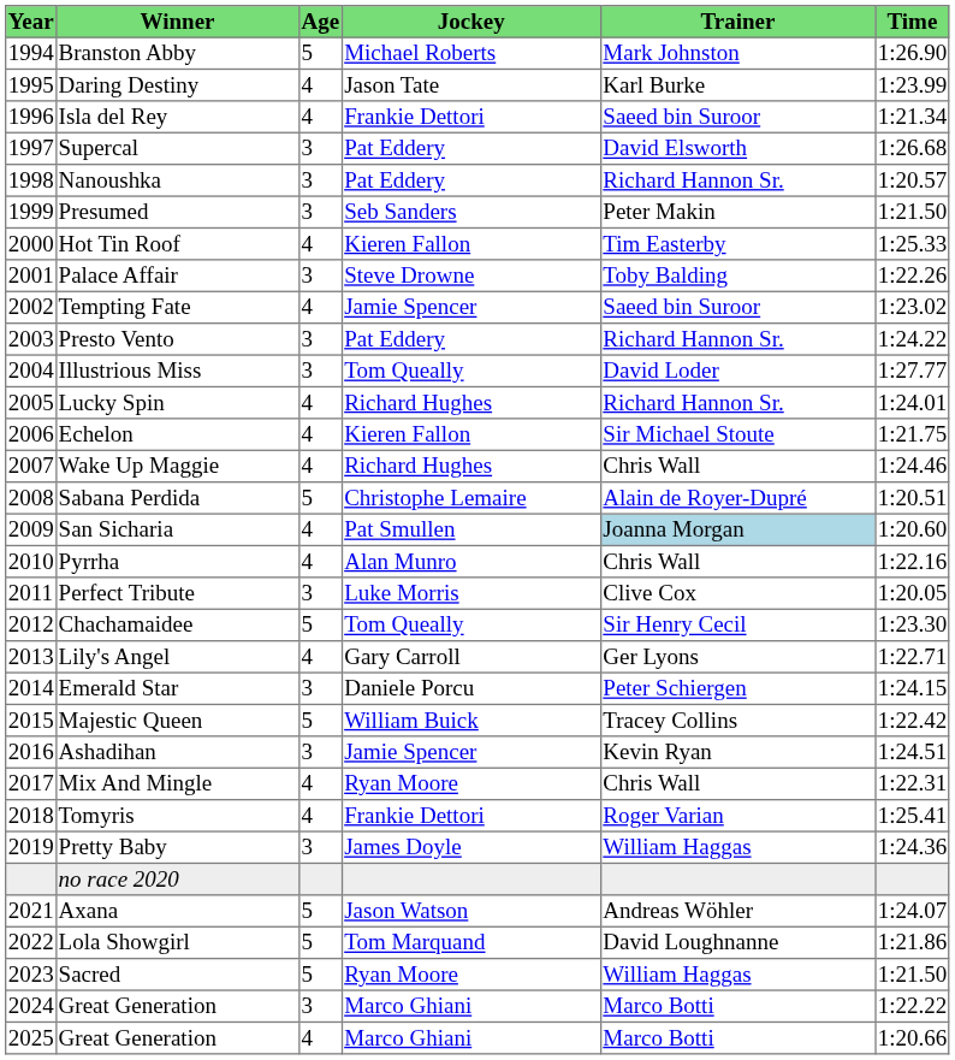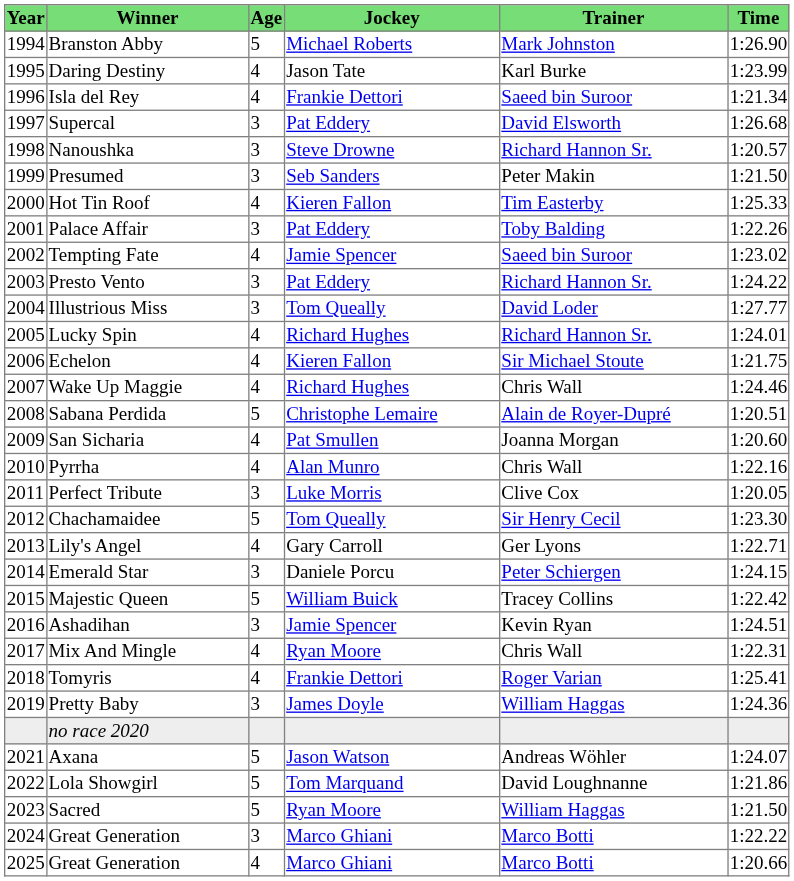 <table class = "sortable" | border="1" style="border-collapse: collapse; font-size:90%">
 <tr bgcolor="#77dd77" align="center">
 <th>Year</th>
 <th>Winner</th>
 <th>Age</th>
 <th>Jockey</th>
 <th>Trainer</th>
 <th>Time</th>
 </tr>
 <tr>
 <td>1994</td>
 <td width=150px>Branston Abby</td>
 <td>5</td>
 <td width=160px><a href='#'>Michael Roberts</a></td>
 <td width=170px><a href='#'>Mark Johnston</a></td>
 <td>1:26.90</td>
 </tr>
 <tr>
 <td>1995</td>
 <td>Daring Destiny</td>
 <td>4</td>
 <td>Jason Tate</td>
 <td>Karl Burke</td>
 <td>1:23.99</td>
 </tr>
 <tr>
 <td>1996</td>
 <td>Isla del Rey</td>
 <td>4</td>
 <td><a href='#'>Frankie Dettori</a></td>
 <td><a href='#'>Saeed bin Suroor</a></td>
 <td>1:21.34</td>
 </tr>
 <tr>
 <td>1997</td>
 <td>Supercal</td>
 <td>3</td>
 <td><a href='#'>Pat Eddery</a></td>
 <td><a href='#'>David Elsworth</a></td>
 <td>1:26.68</td>
 </tr>
 <tr>
 <td>1998</td>
 <td>Nanoushka</td>
 <td>3</td>
-<td><a href='#'>Pat Eddery</a></td>
+<td><a href='#'>Steve Drowne</a></td>
 <td><a href='#'>Richard Hannon Sr.</a></td>
 <td>1:20.57</td>
 </tr>
 <tr>
 <td>1999</td>
 <td>Presumed</td>
 <td>3</td>
 <td><a href='#'>Seb Sanders</a></td>
 <td>Peter Makin</td>
 <td>1:21.50</td>
 </tr>
 <tr>
 <td>2000</td>
 <td>Hot Tin Roof</td>
 <td>4</td>
 <td><a href='#'>Kieren Fallon</a></td>
 <td><a href='#'>Tim Easterby</a></td>
 <td>1:25.33</td>
 </tr>
 <tr>
 <td>2001</td>
 <td>Palace Affair</td>
 <td>3</td>
-<td><a href='#'>Steve Drowne</a></td>
+<td><a href='#'>Pat Eddery</a></td>
 <td><a href='#'>Toby Balding</a></td>
 <td>1:22.26</td>
 </tr>
 <tr>
 <td>2002</td>
 <td>Tempting Fate</td>
 <td>4</td>
 <td><a href='#'>Jamie Spencer</a></td>
 <td><a href='#'>Saeed bin Suroor</a></td>
 <td>1:23.02</td>
 </tr>
 <tr>
 <td>2003</td>
 <td>Presto Vento</td>
 <td>3</td>
 <td><a href='#'>Pat Eddery</a></td>
 <td><a href='#'>Richard Hannon Sr.</a></td>
 <td>1:24.22</td>
 </tr>
 <tr>
 <td>2004</td>
 <td>Illustrious Miss</td>
 <td>3</td>
 <td><a href='#'>Tom Queally</a></td>
 <td><a href='#'>David Loder</a></td>
 <td>1:27.77</td>
 </tr>
 <tr>
 <td>2005</td>
 <td>Lucky Spin</td>
 <td>4</td>
 <td><a href='#'>Richard Hughes</a></td>
 <td><a href='#'>Richard Hannon Sr.</a></td>
 <td>1:24.01</td>
 </tr>
 <tr>
 <td>2006</td>
 <td>Echelon</td>
 <td>4</td>
 <td><a href='#'>Kieren Fallon</a></td>
 <td><a href='#'>Sir Michael Stoute</a></td>
 <td>1:21.75</td>
 </tr>
 <tr>
 <td>2007</td>
 <td>Wake Up Maggie</td>
 <td>4</td>
 <td><a href='#'>Richard Hughes</a></td>
 <td>Chris Wall</td>
 <td>1:24.46</td>
 </tr>
 <tr>
 <td>2008</td>
 <td>Sabana Perdida</td>
 <td>5</td>
 <td><a href='#'>Christophe Lemaire</a></td>
 <td><a href='#'>Alain de Royer-Dupré</a></td>
 <td>1:20.51</td>
 </tr>
 <tr>
 <td>2009</td>
 <td>San Sicharia</td>
 <td>4</td>
 <td><a href='#'>Pat Smullen</a></td>
-<td style="background: lightblue;">Joanna Morgan</td>
+<td>Joanna Morgan</td>
 <td>1:20.60</td>
 </tr>
 <tr>
 <td>2010</td>
 <td>Pyrrha</td>
 <td>4</td>
 <td><a href='#'>Alan Munro</a></td>
 <td>Chris Wall</td>
 <td>1:22.16</td>
 </tr>
 <tr>
 <td>2011</td>
 <td>Perfect Tribute</td>
 <td>3</td>
 <td><a href='#'>Luke Morris</a></td>
 <td>Clive Cox</td>
 <td>1:20.05</td>
 </tr>
 <tr>
 <td>2012</td>
 <td>Chachamaidee </td>
 <td>5</td>
 <td><a href='#'>Tom Queally</a></td>
 <td><a href='#'>Sir Henry Cecil</a></td>
 <td>1:23.30</td>
 </tr>
 <tr>
 <td>2013</td>
 <td>Lily's Angel</td>
 <td>4</td>
 <td>Gary Carroll</td>
 <td>Ger Lyons</td>
 <td>1:22.71</td>
 </tr>
 <tr>
 <td>2014</td>
 <td>Emerald Star</td>
 <td>3</td>
 <td>Daniele Porcu</td>
 <td><a href='#'>Peter Schiergen</a></td>
 <td>1:24.15</td>
 </tr>
 <tr>
 <td>2015</td>
 <td>Majestic Queen</td>
 <td>5</td>
 <td><a href='#'>William Buick</a></td>
 <td>Tracey Collins</td>
 <td>1:22.42</td>
 </tr>
 <tr>
 <td>2016</td>
 <td>Ashadihan</td>
 <td>3</td>
 <td><a href='#'>Jamie Spencer</a></td>
 <td>Kevin Ryan</td>
 <td>1:24.51</td>
 </tr>
 <tr>
 <td>2017</td>
 <td>Mix And Mingle</td>
 <td>4</td>
 <td><a href='#'>Ryan Moore</a></td>
 <td>Chris Wall</td>
 <td>1:22.31</td>
 </tr>
 <tr>
 <td>2018</td>
 <td>Tomyris</td>
 <td>4</td>
 <td><a href='#'>Frankie Dettori</a></td>
 <td><a href='#'>Roger Varian</a></td>
 <td>1:25.41</td>
 </tr>
 <tr>
 <td>2019</td>
 <td>Pretty Baby</td>
 <td>3</td>
 <td><a href='#'>James Doyle</a></td>
 <td><a href='#'>William Haggas</a></td>
 <td>1:24.36</td>
 </tr>
 <tr bgcolor="#eeeeee">
 <td data-sort-value="2020"></td>
 <td><em>no race 2020</em> </td>
 <td></td>
 <td></td>
 <td></td>
 <td></td>
 </tr>
 <tr>
 <td>2021</td>
 <td>Axana</td>
 <td>5</td>
 <td><a href='#'>Jason Watson</a></td>
 <td>Andreas Wöhler</td>
 <td>1:24.07</td>
 </tr>
 <tr>
 <td>2022</td>
 <td>Lola Showgirl</td>
 <td>5</td>
 <td><a href='#'>Tom Marquand</a></td>
 <td>David Loughnanne</td>
 <td>1:21.86</td>
 </tr>
 <tr>
 <td>2023</td>
 <td>Sacred</td>
 <td>5</td>
 <td><a href='#'>Ryan Moore</a></td>
 <td><a href='#'>William Haggas</a></td>
 <td>1:21.50</td>
 </tr>
 <tr>
 <td>2024</td>
 <td>Great Generation</td>
 <td>3</td>
 <td><a href='#'>Marco Ghiani</a></td>
 <td><a href='#'>Marco Botti</a></td>
 <td>1:22.22</td>
 </tr>
 <tr>
 <td>2025</td>
 <td>Great Generation</td>
 <td>4</td>
 <td><a href='#'>Marco Ghiani</a></td>
 <td><a href='#'>Marco Botti</a></td>
 <td>1:20.66</td>
 </tr>
 </table>
